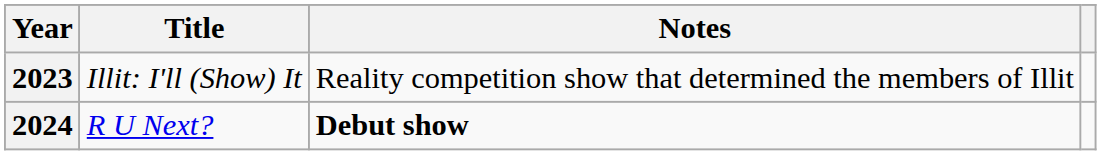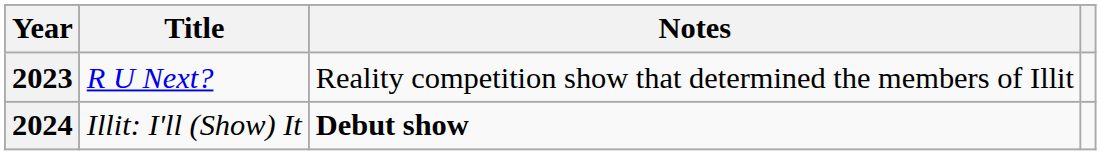 <table class="wikitable plainrowheaders">
 <tr>
 <th scope="col">Year</th>
 <th scope="col">Title</th>
 <th scope="col" class="unsortable">Notes</th>
 <th scope="col" class="unsortable"></th>
 </tr>
 <tr>
 <th scope="row">2023</th>
-<td><em>Illit: I'll (Show) It</em></td>
+<td><em><a href='#'>R U Next?</a></em></td>
 <td>Reality competition show that determined the members of Illit</td>
 <td style="text-align:center"></td>
 </tr>
 <tr>
 <th scope="row">2024</th>
-<td><em><a href='#'>R U Next?</a></em></td>
+<td><em>Illit: I'll (Show) It</em></td>
 <td><strong>Debut show</strong></td>
 <td style="text-align:center"></td>
 </tr>
 </table>
